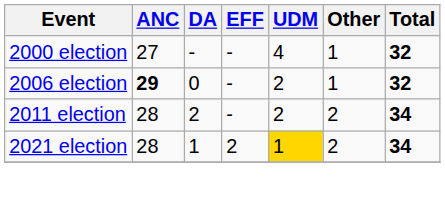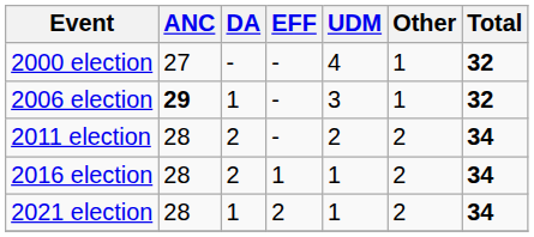 <table class="wikitable">
 <tr>
 <th>Event</th>
 <th><a href='#'>ANC</a></th>
 <th><a href='#'>DA</a></th>
 <th><a href='#'>EFF</a></th>
 <th><a href='#'>UDM</a></th>
 <th>Other</th>
 <th>Total</th>
 </tr>
 <tr>
 <td><a href='#'>2000 election</a></td>
 <td>27</td>
 <td>-</td>
 <td>-</td>
 <td>4</td>
 <td>1</td>
 <td><strong>32</strong></td>
 </tr>
 <tr>
 <td><a href='#'>2006 election</a></td>
 <td><strong>29</strong></td>
-<td>0</td>
+<td>1</td>
 <td>-</td>
-<td>2</td>
+<td>3</td>
 <td>1</td>
 <td><strong>32</strong></td>
 </tr>
 <tr>
 <td><a href='#'>2011 election</a></td>
 <td>28</td>
 <td>2</td>
 <td>-</td>
 <td>2</td>
 <td>2</td>
 <td><strong>34</strong></td>
 </tr>
 <tr>
+<td><a href='#'>2016 election</a></td>
+<td>28</td>
+<td>2</td>
+<td>1</td>
+<td>1</td>
+<td>2</td>
+<td><strong>34</strong></td>
+</tr>
+<tr>
 <td><a href='#'>2021 election</a></td>
 <td>28</td>
 <td>1</td>
 <td>2</td>
-<td style="background: gold;">1</td>
+<td>1</td>
 <td>2</td>
 <td><strong>34</strong></td>
 </tr>
 <tr>
 </tr>
 </table>
